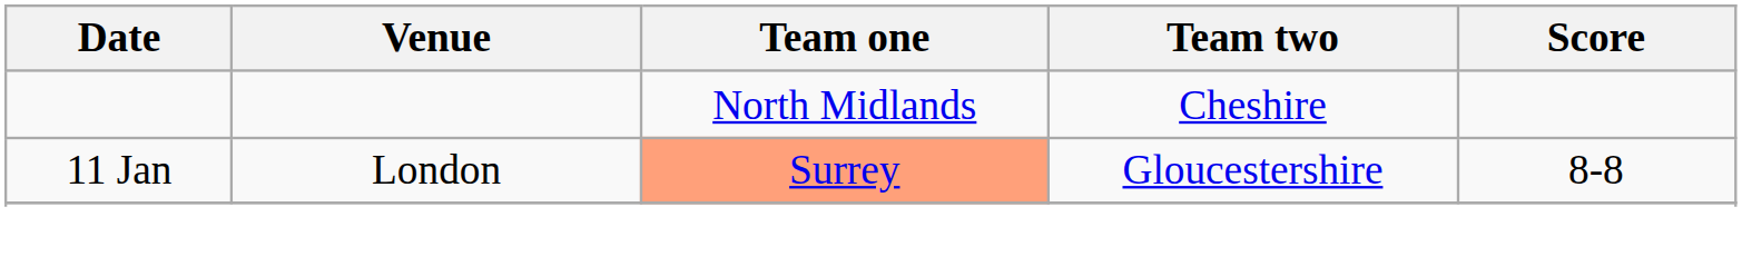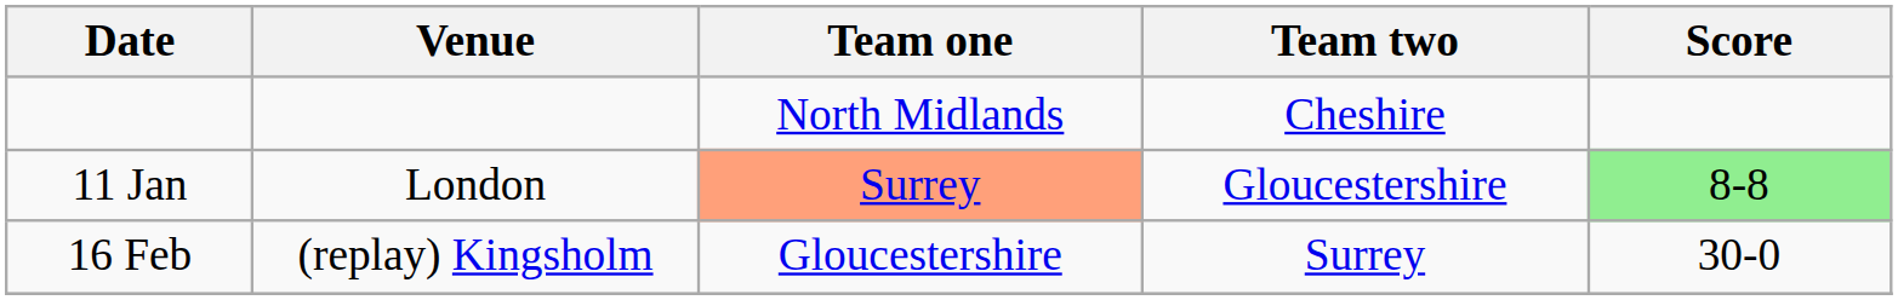 <table class="wikitable" style="text-align: center">
 <tr>
 <th width=80>Date</th>
 <th width=150>Venue</th>
 <th width=150>Team one</th>
 <th width=150>Team two</th>
 <th width=100>Score</th>
 </tr>
 <tr>
 <td></td>
 <td></td>
 <td><a href='#'>North Midlands</a></td>
 <td><a href='#'>Cheshire</a></td>
 <td></td>
 </tr>
 <tr>
 <td>11 Jan</td>
 <td>London</td>
 <td style="background: lightsalmon;"><a href='#'>Surrey</a></td>
 <td><a href='#'>Gloucestershire</a></td>
-<td>8-8</td>
+<td style="background: lightgreen;">8-8</td>
+</tr>
+<tr>
+<td>16 Feb</td>
+<td>(replay) <a href='#'>Kingsholm</a></td>
+<td><a href='#'>Gloucestershire</a></td>
+<td><a href='#'>Surrey</a></td>
+<td>30-0</td>
 </tr>
 <tr>
 </tr>
 <tr>
 </tr>
 </table>
